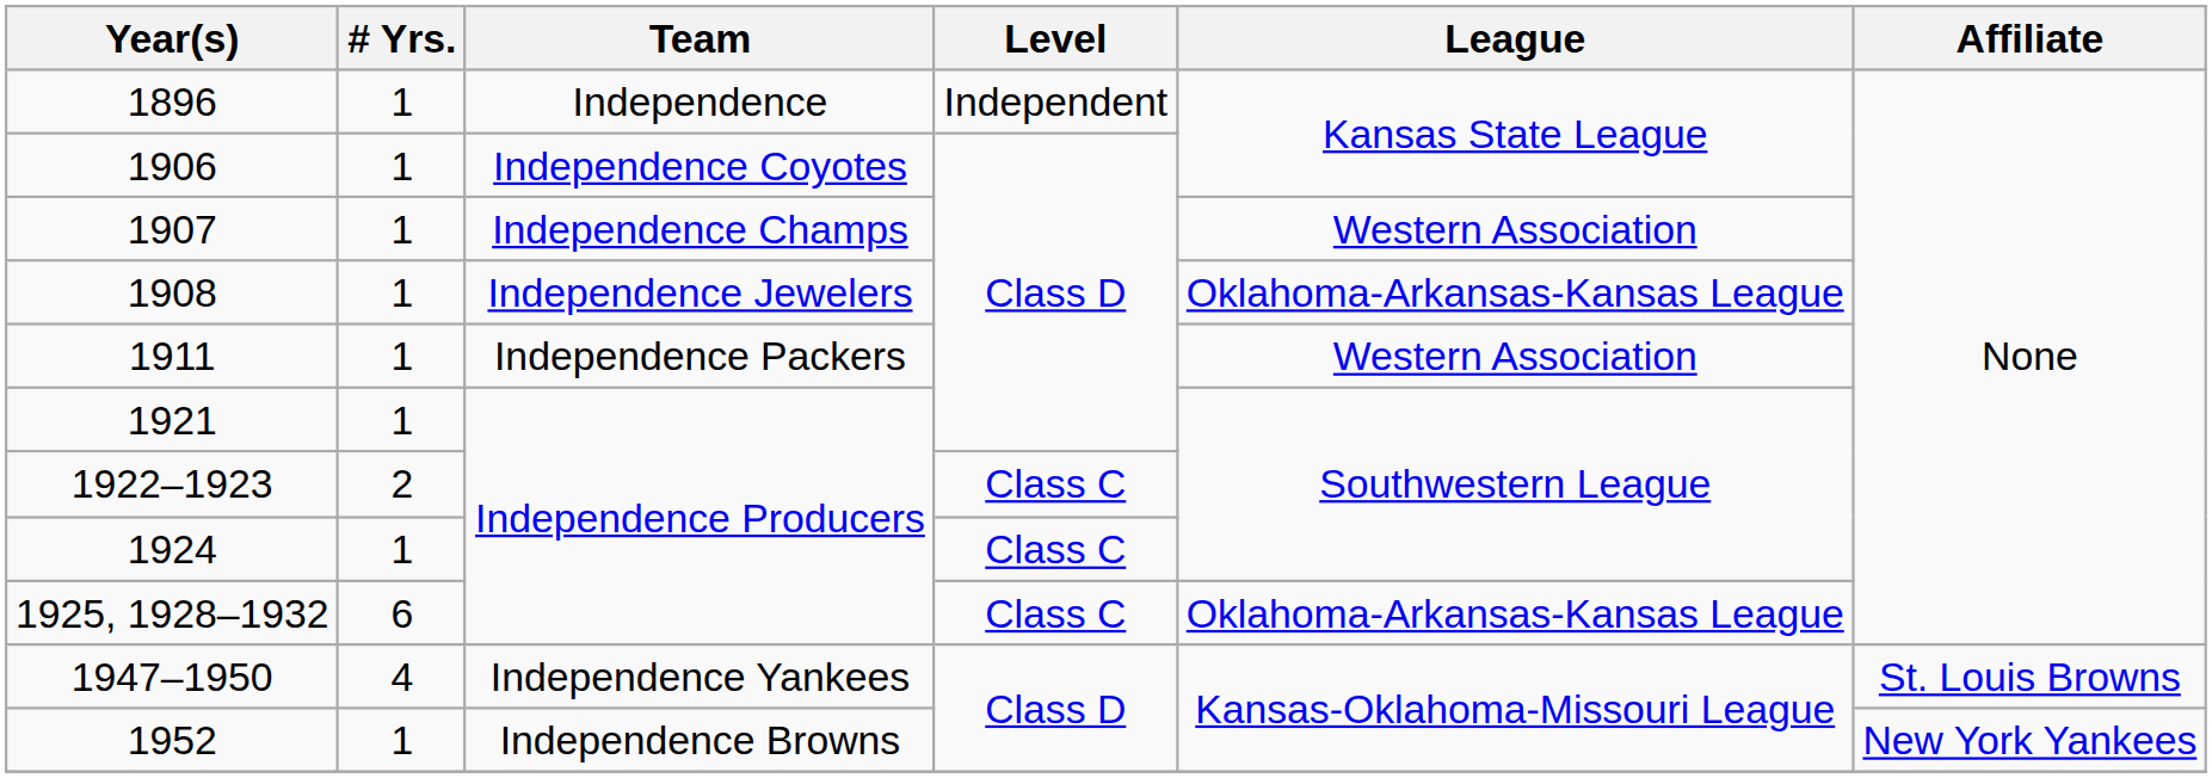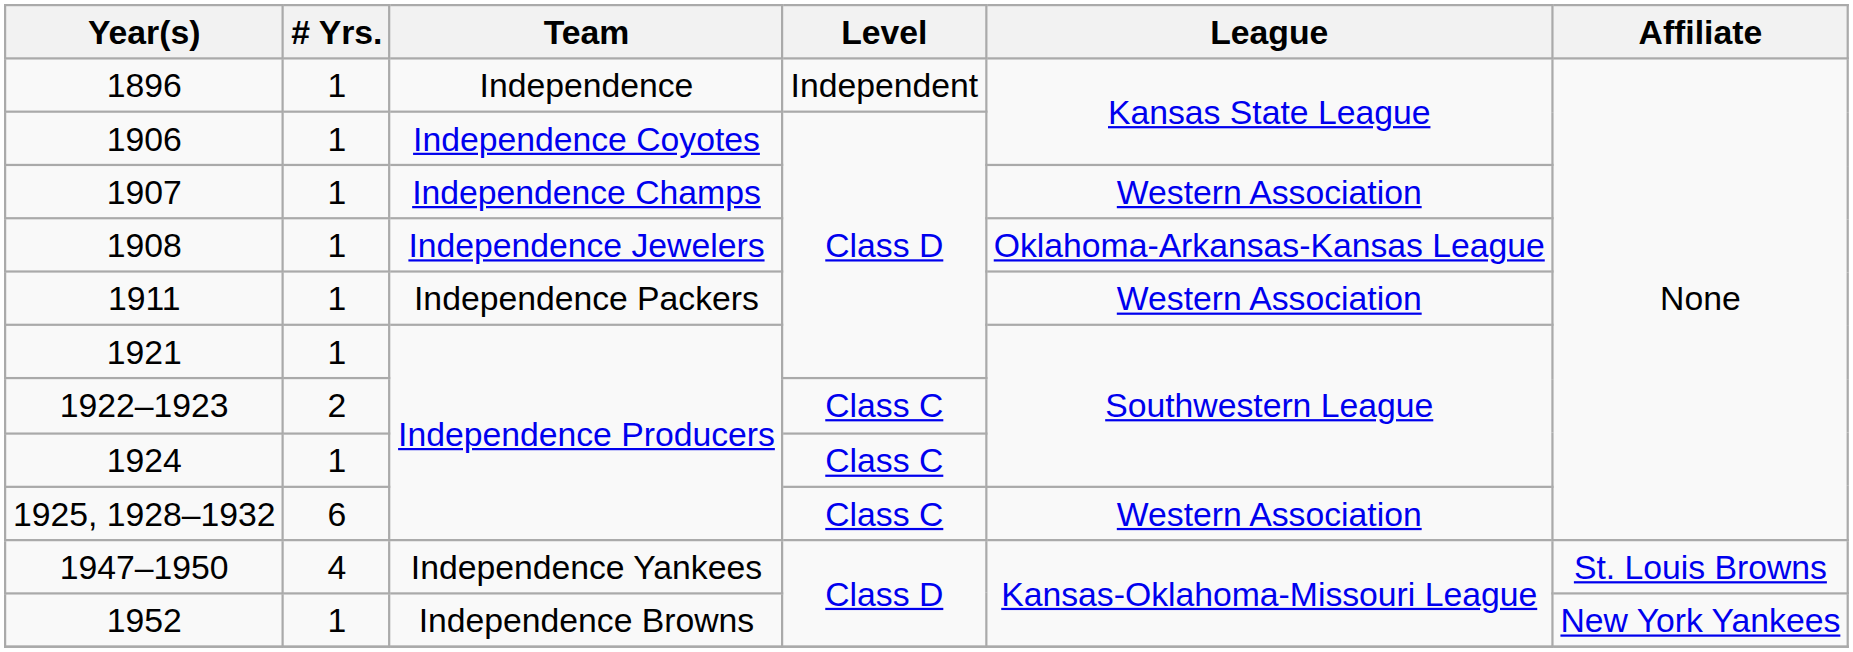 <table class="wikitable" style="text-align:center; font-size: 95%;">
 <tr>
 <th>Year(s)</th>
 <th># Yrs.</th>
 <th>Team</th>
 <th>Level</th>
 <th>League</th>
 <th>Affiliate</th>
 </tr>
 <tr>
 <td>1896</td>
 <td>1</td>
 <td>Independence</td>
 <td>Independent</td>
 <td rowspan=2><a href='#'>Kansas State League</a></td>
 <td rowspan=9>None</td>
 </tr>
 <tr>
 <td>1906</td>
 <td>1</td>
 <td><a href='#'>Independence Coyotes</a></td>
 <td rowspan=5><a href='#'>Class D</a></td>
 </tr>
 <tr>
 <td>1907</td>
 <td>1</td>
 <td><a href='#'>Independence Champs</a></td>
 <td><a href='#'>Western Association</a></td>
 </tr>
 <tr>
 <td>1908</td>
 <td>1</td>
 <td><a href='#'>Independence Jewelers</a></td>
 <td><a href='#'>Oklahoma-Arkansas-Kansas League</a></td>
 </tr>
 <tr>
 <td>1911</td>
 <td>1</td>
 <td>Independence Packers</td>
 <td><a href='#'>Western Association</a></td>
 </tr>
 <tr>
 <td>1921</td>
 <td>1</td>
 <td rowspan=4><a href='#'>Independence Producers</a></td>
 <td rowspan=3><a href='#'>Southwestern League</a></td>
 </tr>
 <tr>
 <td>1922–1923</td>
 <td>2</td>
 <td><a href='#'>Class C</a></td>
 </tr>
 <tr>
 <td>1924</td>
 <td>1</td>
 <td><a href='#'>Class C</a></td>
 </tr>
 <tr>
 <td>1925, 1928–1932</td>
 <td>6</td>
 <td><a href='#'>Class C</a></td>
-<td><a href='#'>Oklahoma-Arkansas-Kansas League</a></td>
+<td><a href='#'>Western Association</a></td>
 </tr>
 <tr>
 <td>1947–1950</td>
 <td>4</td>
 <td>Independence Yankees</td>
 <td rowspan=2><a href='#'>Class D</a></td>
 <td rowspan=2><a href='#'>Kansas-Oklahoma-Missouri League</a></td>
 <td><a href='#'>St. Louis Browns</a></td>
 </tr>
 <tr>
 <td>1952</td>
 <td>1</td>
 <td>Independence Browns</td>
 <td><a href='#'>New York Yankees</a></td>
 </tr>
 <tr>
 </tr>
 </table>
